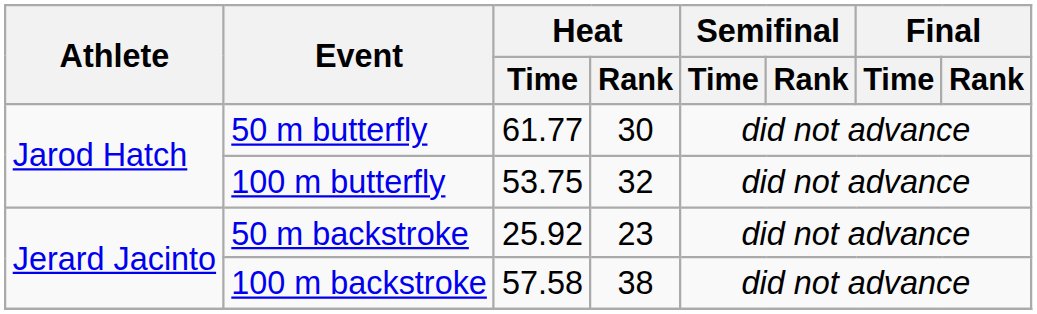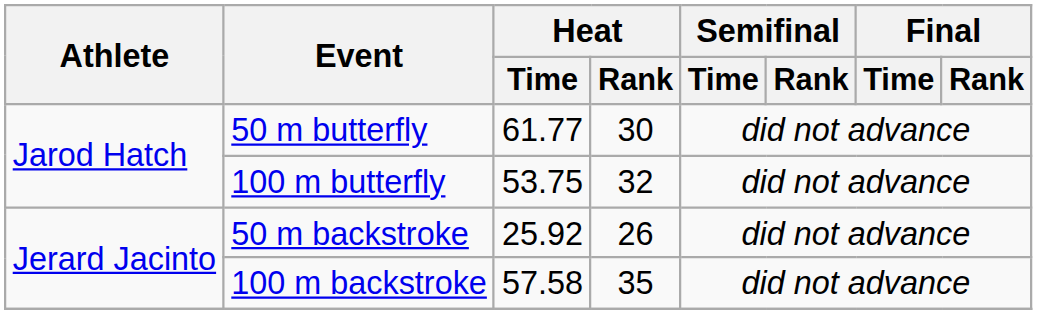 <table class="wikitable" style="text-align:center; font-size:90%">
 <tr>
 <th rowspan="2">Athlete</th>
 <th rowspan="2">Event</th>
 <th colspan="2">Heat</th>
 <th colspan="2">Semifinal</th>
 <th colspan="2">Final</th>
 </tr>
 <tr style="font-size:95%">
 <th>Time</th>
 <th>Rank</th>
 <th>Time</th>
 <th>Rank</th>
 <th>Time</th>
 <th>Rank</th>
 </tr>
 <tr>
 <td rowspan=2 align=left><a href='#'>Jarod Hatch</a></td>
 <td align=left><a href='#'>50 m butterfly</a></td>
 <td>61.77</td>
 <td>30</td>
 <td colspan=4><em>did not advance</em></td>
 </tr>
 <tr>
 <td align=left><a href='#'>100 m butterfly</a></td>
 <td>53.75</td>
 <td>32</td>
 <td colspan=4><em>did not advance</em></td>
 </tr>
 <tr>
 <td rowspan=2 align=left><a href='#'>Jerard Jacinto</a></td>
 <td align=left><a href='#'>50 m backstroke</a></td>
 <td>25.92</td>
-<td>23</td>
+<td>26</td>
 <td colspan=4><em>did not advance</em></td>
 </tr>
 <tr>
 <td align=left><a href='#'>100 m backstroke</a></td>
 <td>57.58</td>
-<td>38</td>
+<td>35</td>
 <td colspan=4><em>did not advance</em></td>
 </tr>
 <tr>
 </tr>
 </table>
